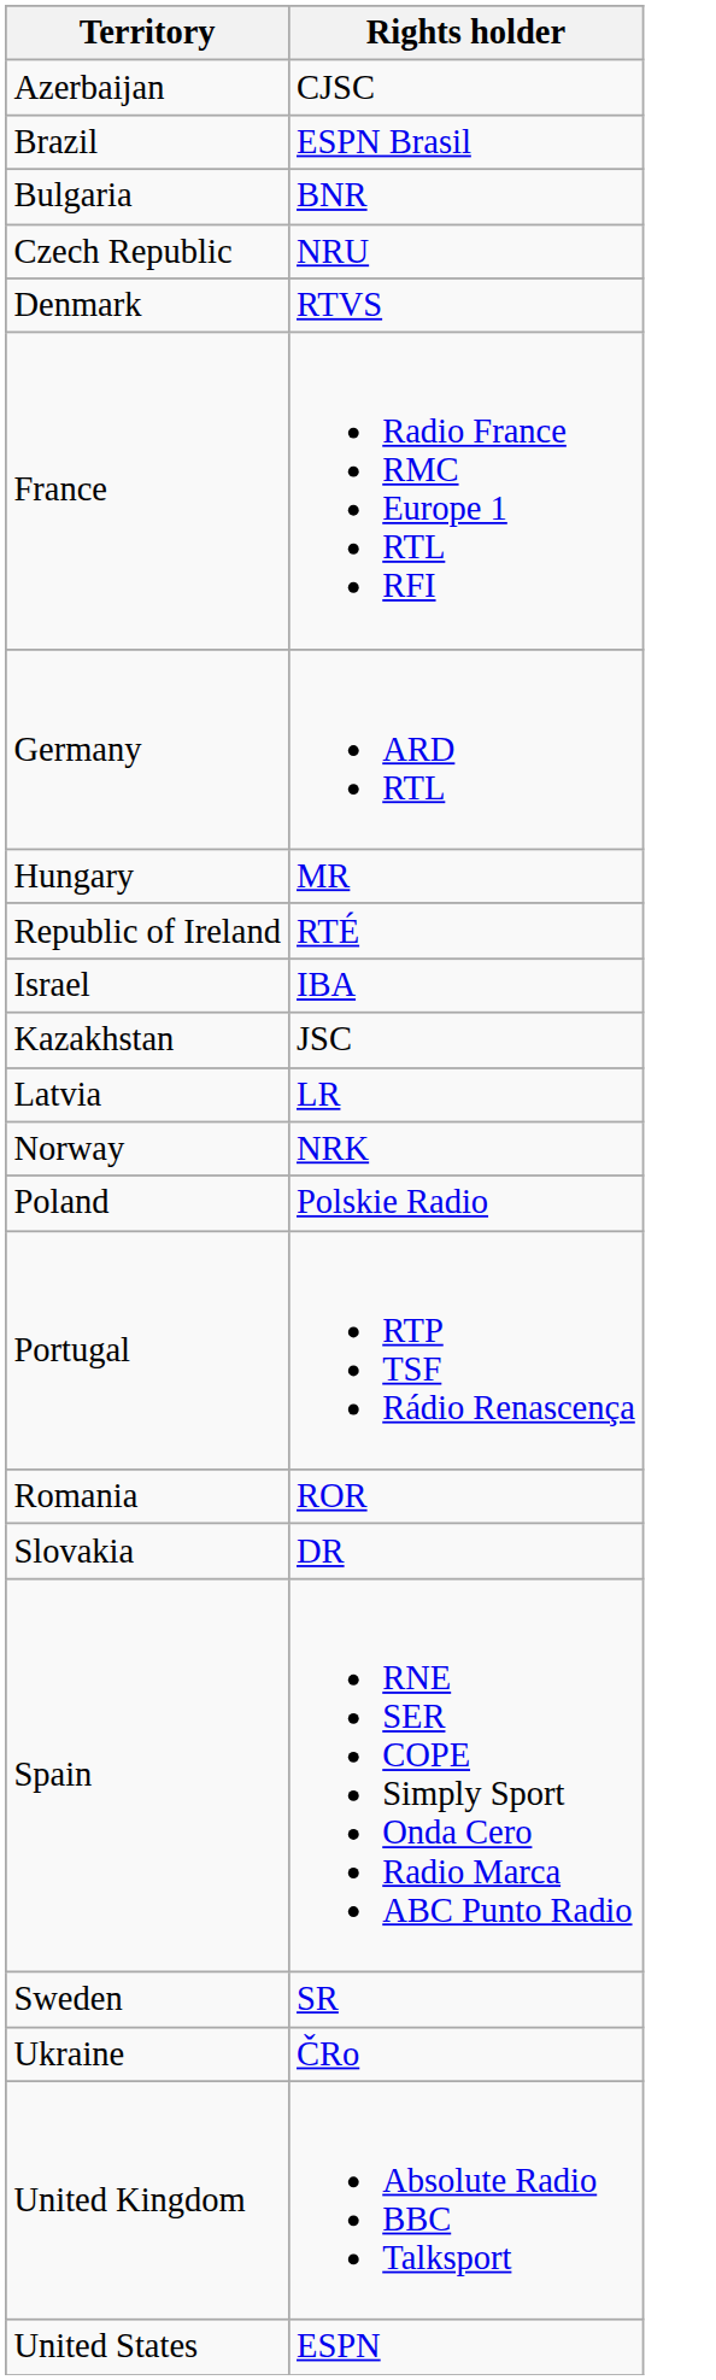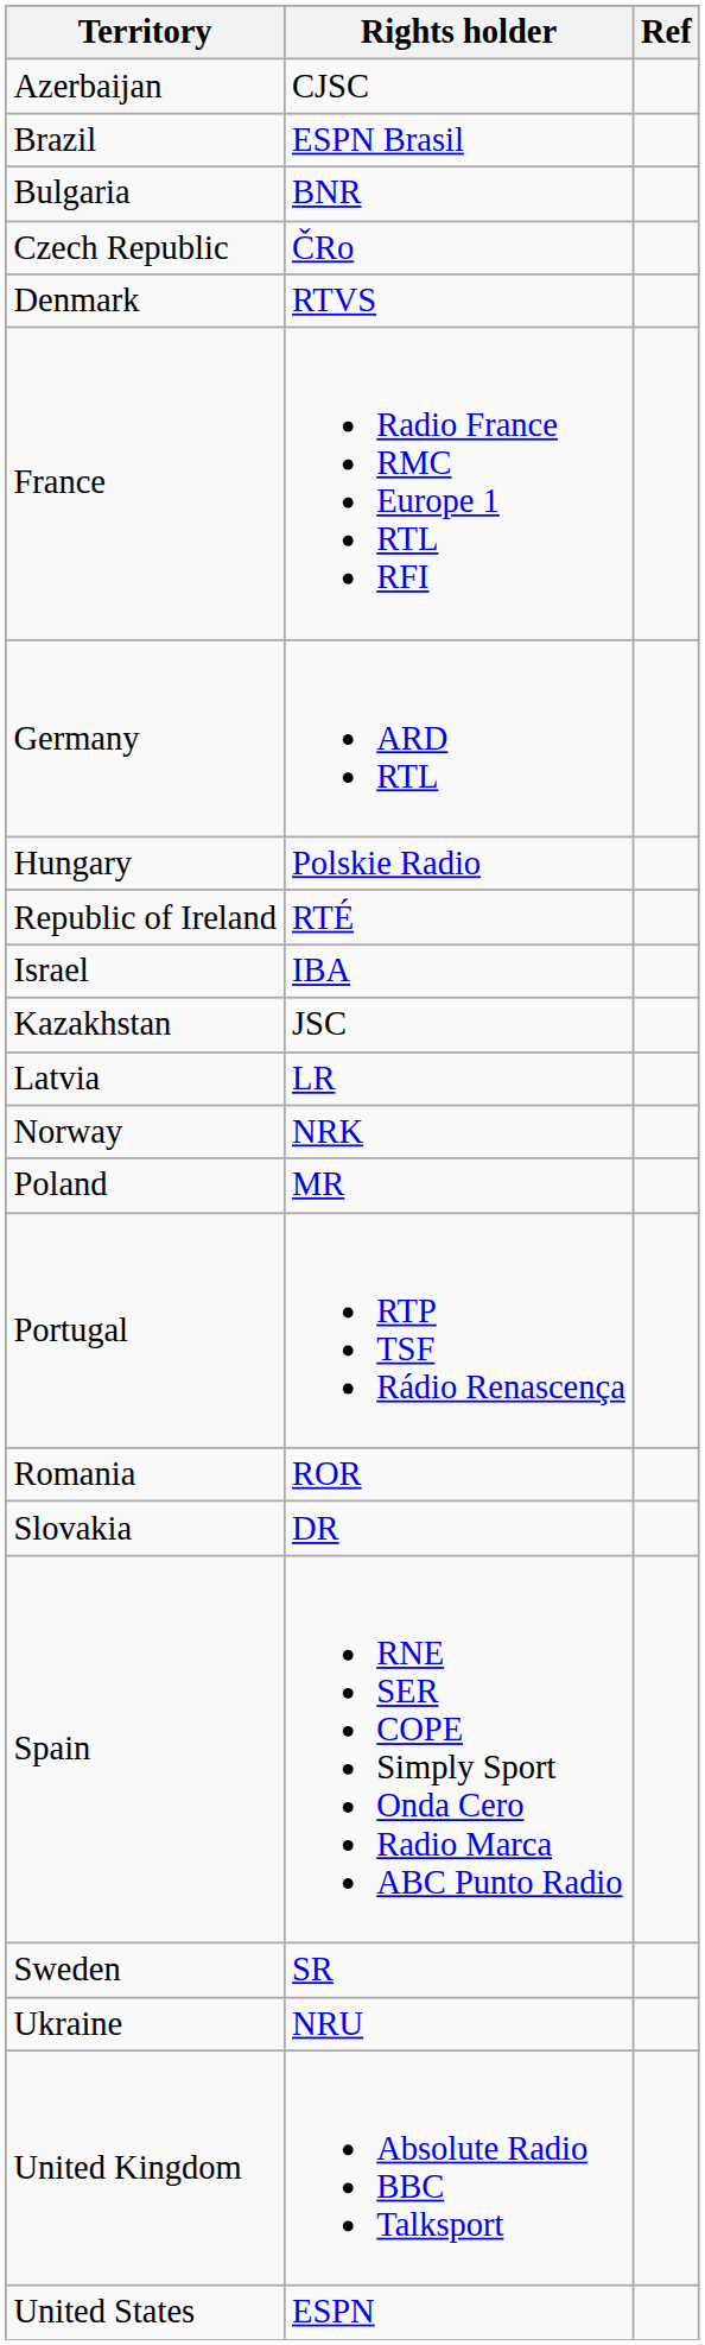 <table class="wikitable">
 <tr>
 <th>Territory</th>
 <th>Rights holder</th>
+<th>Ref</th>
 </tr>
 <tr>
 <td>Azerbaijan</td>
 <td>CJSC</td>
+<td></td>
 </tr>
 <tr>
 <td>Brazil</td>
 <td><a href='#'>ESPN Brasil</a></td>
+<td></td>
 </tr>
 <tr>
 <td>Bulgaria</td>
 <td><a href='#'>BNR</a></td>
+<td></td>
 </tr>
 <tr>
 <td>Czech Republic</td>
-<td><a href='#'>NRU</a></td>
+<td><a href='#'>ČRo</a></td>
+<td></td>
 </tr>
 <tr>
 <td>Denmark</td>
 <td><a href='#'>RTVS</a></td>
+<td></td>
 </tr>
 <tr>
 <td>France</td>
 <td><br><ul><li><a href='#'>Radio France</a></li><li><a href='#'>RMC</a></li><li><a href='#'>Europe 1</a></li><li><a href='#'>RTL</a></li><li><a href='#'>RFI</a></li></ul></td>
+<td></td>
 </tr>
 <tr>
 <td>Germany</td>
 <td><br><ul><li><a href='#'>ARD</a></li><li><a href='#'>RTL</a></li></ul></td>
+<td></td>
 </tr>
 <tr>
 <td>Hungary</td>
-<td><a href='#'>MR</a></td>
+<td><a href='#'>Polskie Radio</a></td>
+<td></td>
 </tr>
 <tr>
 <td>Republic of Ireland</td>
 <td><a href='#'>RTÉ</a></td>
+<td></td>
 </tr>
 <tr>
 <td>Israel</td>
 <td><a href='#'>IBA</a></td>
+<td></td>
 </tr>
 <tr>
 <td>Kazakhstan</td>
 <td>JSC</td>
+<td></td>
 </tr>
 <tr>
 <td>Latvia</td>
 <td><a href='#'>LR</a></td>
+<td></td>
 </tr>
 <tr>
 <td>Norway</td>
 <td><a href='#'>NRK</a></td>
+<td></td>
 </tr>
 <tr>
 <td>Poland</td>
-<td><a href='#'>Polskie Radio</a></td>
+<td><a href='#'>MR</a></td>
+<td></td>
 </tr>
 <tr>
 <td>Portugal</td>
 <td><br><ul><li><a href='#'>RTP</a></li><li><a href='#'>TSF</a></li><li><a href='#'>Rádio Renascença</a></li></ul></td>
+<td></td>
 </tr>
 <tr>
 <td>Romania</td>
 <td><a href='#'>ROR</a></td>
+<td></td>
 </tr>
 <tr>
 <td>Slovakia</td>
 <td><a href='#'>DR</a></td>
+<td></td>
 </tr>
 <tr>
 <td>Spain</td>
 <td><br><ul><li><a href='#'>RNE</a></li><li><a href='#'>SER</a></li><li><a href='#'>COPE</a></li><li>Simply Sport</li><li><a href='#'>Onda Cero</a></li><li><a href='#'>Radio Marca</a></li><li><a href='#'>ABC Punto Radio</a></li></ul></td>
+<td></td>
 </tr>
 <tr>
 <td>Sweden</td>
 <td><a href='#'>SR</a></td>
+<td></td>
 </tr>
 <tr>
 <td>Ukraine</td>
-<td><a href='#'>ČRo</a></td>
+<td><a href='#'>NRU</a></td>
+<td></td>
 </tr>
 <tr>
 <td>United Kingdom</td>
 <td><br><ul><li><a href='#'>Absolute Radio</a></li><li><a href='#'>BBC</a></li><li><a href='#'>Talksport</a></li></ul></td>
+<td></td>
 </tr>
 <tr>
 <td>United States</td>
 <td><a href='#'>ESPN</a></td>
+<td></td>
 </tr>
 </table>
